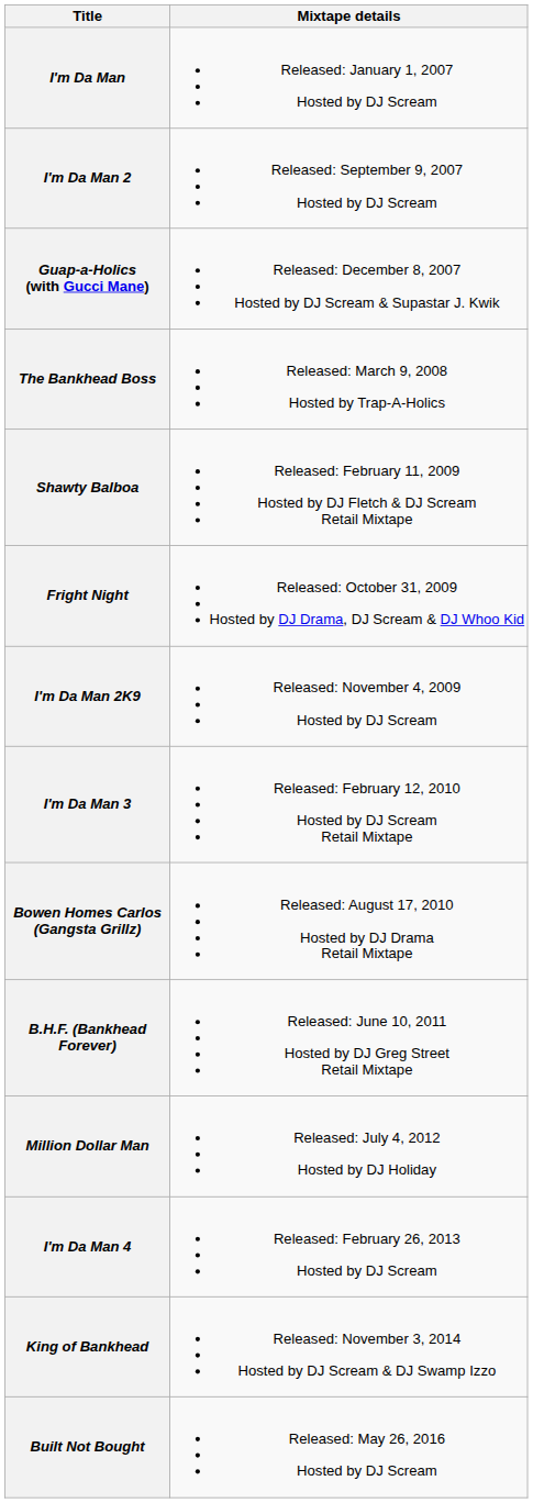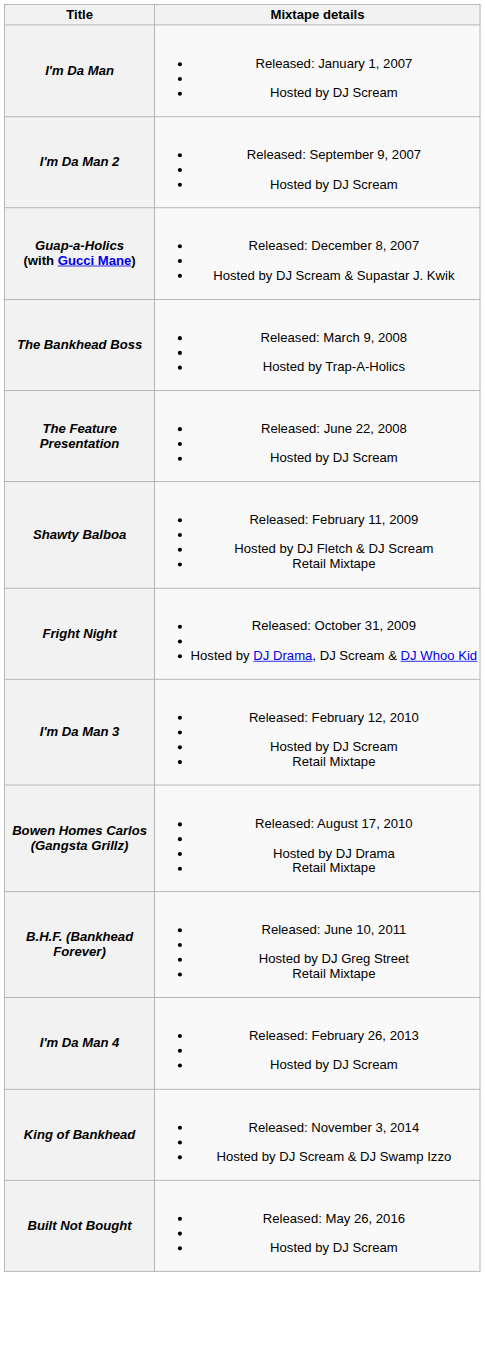 <table class="wikitable plainrowheaders" style="text-align:center;">
 <tr>
 <th scope="col" style="width:11em;">Title</th>
 <th scope="col">Mixtape details</th>
 </tr>
 <tr>
 <th scope="row"><em>I'm Da Man</em></th>
 <td><br><ul><li>Released: January 1, 2007</li><li></li><li>Hosted by DJ Scream</li></ul></td>
 </tr>
 <tr>
 <th scope="row"><em>I'm Da Man 2</em></th>
 <td><br><ul><li>Released: September 9, 2007</li><li></li><li>Hosted by DJ Scream</li></ul></td>
 </tr>
 <tr>
 <th scope="row"><em>Guap-a-Holics</em><br><span>(with <a href='#'>Gucci Mane</a>)</span></th>
 <td><br><ul><li>Released: December 8, 2007</li><li></li><li>Hosted by DJ Scream & Supastar J. Kwik</li></ul></td>
 </tr>
 <tr>
 <th scope="row"><em>The Bankhead Boss</em></th>
 <td><br><ul><li>Released: March 9, 2008</li><li></li><li>Hosted by Trap-A-Holics</li></ul></td>
 </tr>
 <tr>
+<th scope="row"><em>The Feature Presentation</em></th>
+<td><br><ul><li>Released: June 22, 2008</li><li></li><li>Hosted by DJ Scream</li></ul></td>
+</tr>
+<tr>
 <th scope="row"><em>Shawty Balboa</em></th>
 <td><br><ul><li>Released: February 11, 2009</li><li></li><li>Hosted by DJ Fletch & DJ Scream</li><li>Retail Mixtape</li></ul></td>
 </tr>
 <tr>
 <th scope="row"><em>Fright Night</em></th>
 <td><br><ul><li>Released: October 31, 2009</li><li></li><li>Hosted by <a href='#'>DJ Drama</a>, DJ Scream & <a href='#'>DJ Whoo Kid</a></li></ul></td>
-</tr>
-<tr>
-<th scope="row"><em>I'm Da Man 2K9</em></th>
-<td><br><ul><li>Released: November 4, 2009</li><li></li><li>Hosted by DJ Scream</li></ul></td>
 </tr>
 <tr>
 <th scope="row"><em>I'm Da Man 3</em></th>
 <td><br><ul><li>Released: February 12, 2010</li><li></li><li>Hosted by DJ Scream</li><li>Retail Mixtape</li></ul></td>
 </tr>
 <tr>
 <th scope="row"><em>Bowen Homes Carlos (Gangsta Grillz)</em></th>
 <td><br><ul><li>Released: August 17, 2010</li><li></li><li>Hosted by DJ Drama</li><li>Retail Mixtape</li></ul></td>
 </tr>
 <tr>
 <th scope="row"><em>B.H.F. (Bankhead Forever)</em></th>
 <td><br><ul><li>Released: June 10, 2011</li><li></li><li>Hosted by DJ Greg Street</li><li>Retail Mixtape</li></ul></td>
 </tr>
 <tr>
-<th scope="row"><em>Million Dollar Man</em></th>
-<td><br><ul><li>Released: July 4, 2012</li><li></li><li>Hosted by DJ Holiday</li></ul></td>
-</tr>
-<tr>
 <th scope="row"><em>I'm Da Man 4</em></th>
 <td><br><ul><li>Released: February 26, 2013</li><li></li><li>Hosted by DJ Scream</li></ul></td>
 </tr>
 <tr>
 <th scope="row"><em>King of Bankhead</em></th>
 <td><br><ul><li>Released: November 3, 2014</li><li></li><li>Hosted by DJ Scream & DJ Swamp Izzo</li></ul></td>
 </tr>
 <tr>
 <th scope="row"><em>Built Not Bought</em></th>
 <td><br><ul><li>Released: May 26, 2016</li><li></li><li>Hosted by DJ Scream</li></ul></td>
 </tr>
 </table>
